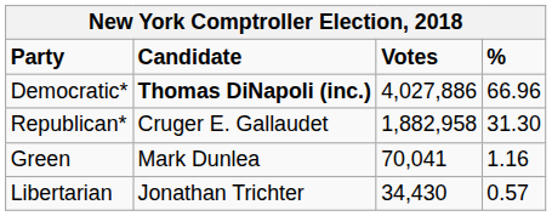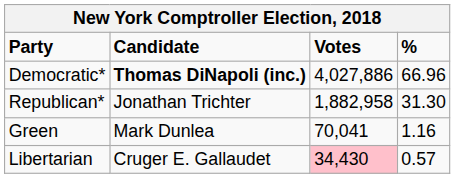 <table class="wikitable">
 <tr>
 <th colspan="4">New York Comptroller Election, 2018</th>
 </tr>
 <tr>
 <td><strong>Party</strong></td>
 <td><strong>Candidate</strong></td>
 <td><strong>Votes</strong></td>
 <td><strong>%</strong></td>
 </tr>
 <tr>
 <td>Democratic*</td>
 <td><strong>Thomas DiNapoli (inc.)</strong></td>
 <td>4,027,886</td>
 <td>66.96</td>
 </tr>
 <tr>
 <td>Republican*</td>
-<td>Cruger E. Gallaudet</td>
+<td>Jonathan Trichter</td>
 <td>1,882,958</td>
 <td>31.30</td>
 </tr>
 <tr>
 <td>Green</td>
 <td>Mark Dunlea</td>
 <td>70,041</td>
 <td>1.16</td>
 </tr>
 <tr>
 <td>Libertarian</td>
-<td>Jonathan Trichter</td>
-<td>34,430</td>
+<td>Cruger E. Gallaudet</td>
+<td style="background: pink;">34,430</td>
 <td>0.57</td>
 </tr>
 </table>
